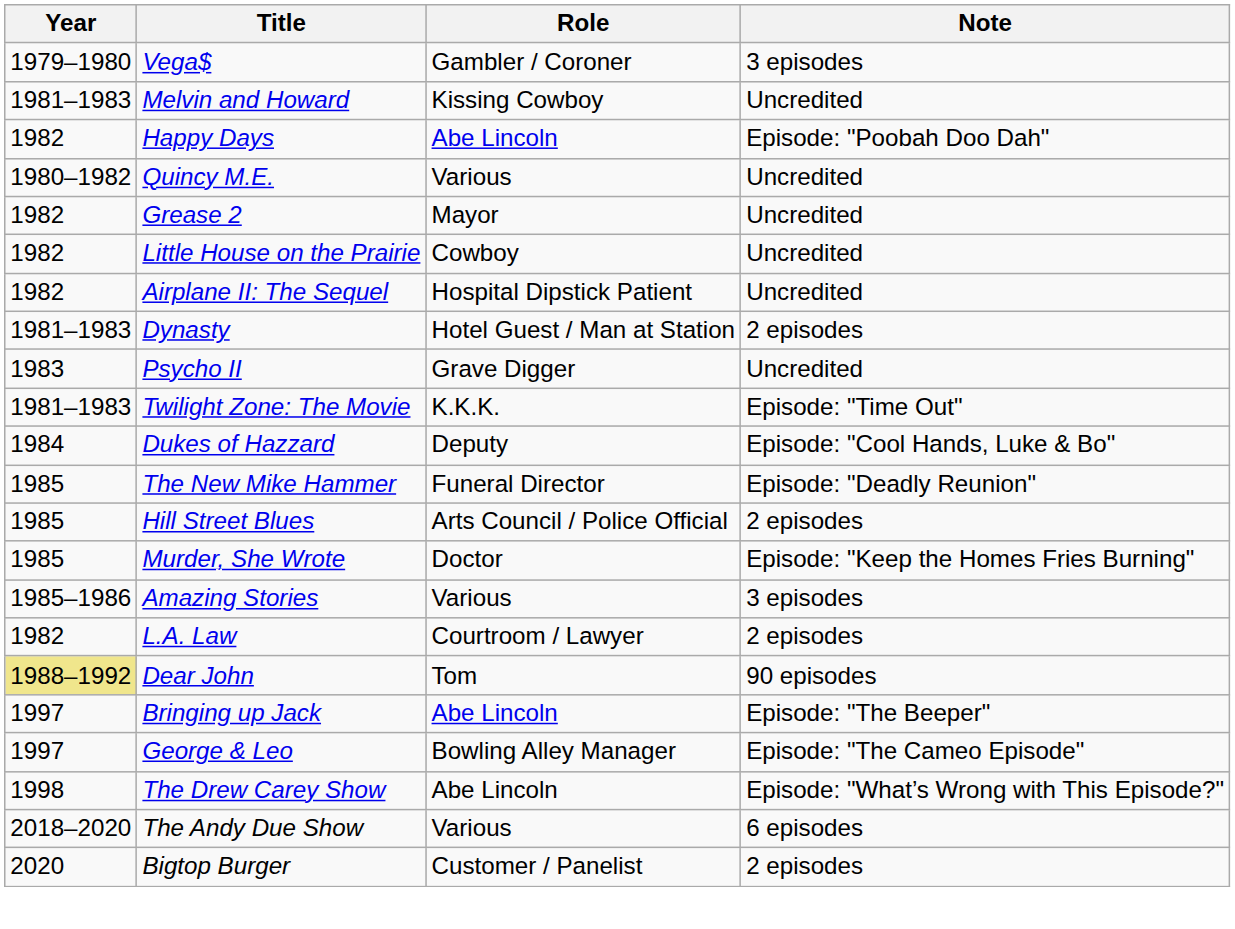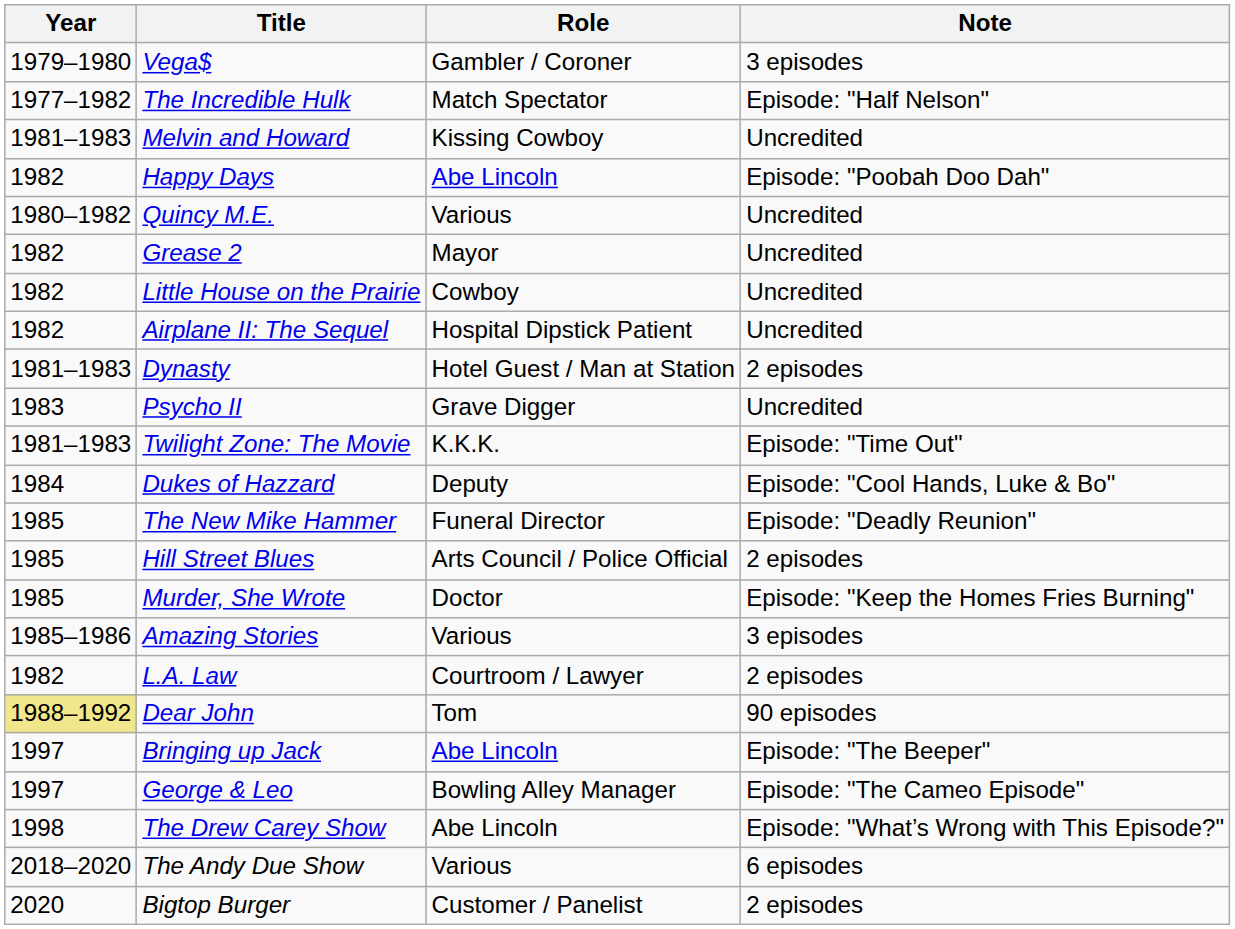 <table class="wikitable sortable">
 <tr>
 <th>Year</th>
 <th>Title</th>
 <th>Role</th>
 <th class="unsortable">Note</th>
 </tr>
 <tr>
 <td>1979–1980</td>
 <td><em><a href='#'>Vega$</a></em></td>
 <td>Gambler / Coroner</td>
 <td>3 episodes</td>
+</tr>
+<tr>
+<td>1977–1982</td>
+<td><em><a href='#'>The Incredible Hulk</a></em></td>
+<td>Match Spectator</td>
+<td>Episode: "Half Nelson"</td>
 </tr>
 <tr>
 <td>1981–1983</td>
 <td><em><a href='#'>Melvin and Howard</a></em></td>
 <td>Kissing Cowboy</td>
 <td>Uncredited</td>
 </tr>
 <tr>
 <td>1982</td>
 <td><em><a href='#'>Happy Days</a></em></td>
 <td><a href='#'>Abe Lincoln</a></td>
 <td>Episode: "Poobah Doo Dah"</td>
 </tr>
 <tr>
 <td>1980–1982</td>
 <td><em><a href='#'>Quincy M.E.</a></em></td>
 <td>Various</td>
 <td>Uncredited</td>
 </tr>
 <tr>
 <td>1982</td>
 <td><em><a href='#'>Grease 2</a></em></td>
 <td>Mayor</td>
 <td>Uncredited</td>
 </tr>
 <tr>
 <td>1982</td>
 <td><em><a href='#'>Little House on the Prairie</a></em></td>
 <td>Cowboy</td>
 <td>Uncredited</td>
 </tr>
 <tr>
 <td>1982</td>
 <td><em><a href='#'>Airplane II: The Sequel</a></em></td>
 <td>Hospital Dipstick Patient</td>
 <td>Uncredited</td>
 </tr>
 <tr>
 <td>1981–1983</td>
 <td><em><a href='#'>Dynasty</a></em></td>
 <td>Hotel Guest / Man at Station</td>
 <td>2 episodes</td>
 </tr>
 <tr>
 <td>1983</td>
 <td><em><a href='#'>Psycho II</a></em></td>
 <td>Grave Digger</td>
 <td>Uncredited</td>
 </tr>
 <tr>
 <td>1981–1983</td>
 <td><em><a href='#'>Twilight Zone: The Movie</a></em></td>
 <td>K.K.K.</td>
 <td>Episode: "Time Out"</td>
 </tr>
 <tr>
 <td>1984</td>
 <td><em><a href='#'>Dukes of Hazzard</a></em></td>
 <td>Deputy</td>
 <td>Episode: "Cool Hands, Luke & Bo"</td>
 </tr>
 <tr>
 <td>1985</td>
 <td><em><a href='#'>The New Mike Hammer</a></em></td>
 <td>Funeral Director</td>
 <td>Episode: "Deadly Reunion"</td>
 </tr>
 <tr>
 <td>1985</td>
 <td><em><a href='#'>Hill Street Blues</a></em></td>
 <td>Arts Council / Police Official</td>
 <td>2 episodes</td>
 </tr>
 <tr>
 <td>1985</td>
 <td><em><a href='#'>Murder, She Wrote</a></em></td>
 <td>Doctor</td>
 <td>Episode: "Keep the Homes Fries Burning"</td>
 </tr>
 <tr>
 <td>1985–1986</td>
 <td><em><a href='#'>Amazing Stories</a></em></td>
 <td>Various</td>
 <td>3 episodes</td>
 </tr>
 <tr>
 <td>1982</td>
 <td><em><a href='#'>L.A. Law</a></em></td>
 <td>Courtroom / Lawyer</td>
 <td>2 episodes</td>
 </tr>
 <tr>
 <td style="background: khaki;">1988–1992</td>
 <td><em><a href='#'>Dear John</a></em></td>
 <td>Tom</td>
 <td>90 episodes</td>
 </tr>
 <tr>
 <td>1997</td>
 <td><em><a href='#'>Bringing up Jack</a></em></td>
 <td><a href='#'>Abe Lincoln</a></td>
 <td>Episode: "The Beeper"</td>
 </tr>
 <tr>
 <td>1997</td>
 <td><em><a href='#'>George & Leo</a></em></td>
 <td>Bowling Alley Manager</td>
 <td>Episode: "The Cameo Episode"</td>
 </tr>
 <tr>
 <td>1998</td>
 <td><em><a href='#'>The Drew Carey Show</a></em></td>
 <td>Abe Lincoln</td>
 <td>Episode: "What’s Wrong with This Episode?"</td>
 </tr>
 <tr>
 <td>2018–2020</td>
 <td><em>The Andy Due Show</em></td>
 <td>Various</td>
 <td>6 episodes</td>
 </tr>
 <tr>
 <td>2020</td>
 <td><em>Bigtop Burger</em></td>
 <td>Customer / Panelist</td>
 <td>2 episodes</td>
 </tr>
 </table>
